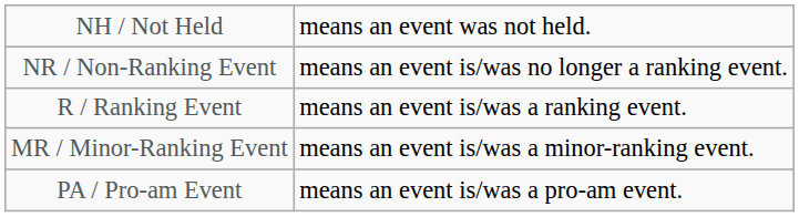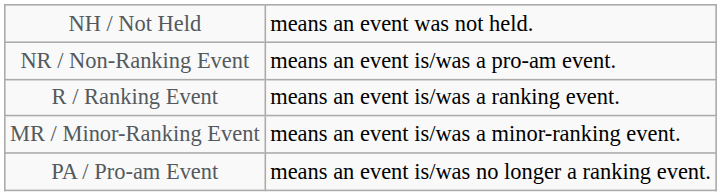 <table class="wikitable" style="font-size:90%">
 <tr>
 <td style="text-align:center; color:var(--color-subtle, #54595D);" colspan="4">NH / Not Held</td>
 <td>means an event was not held.</td>
 </tr>
 <tr>
 <td style="text-align:center; color:var(--color-subtle, #54595D);" colspan="4">NR / Non-Ranking Event</td>
-<td>means an event is/was no longer a ranking event.</td>
+<td>means an event is/was a pro-am event.</td>
 </tr>
 <tr>
 <td style="text-align:center; color:var(--color-subtle, #54595D);" colspan="4">R / Ranking Event</td>
 <td>means an event is/was a ranking event.</td>
 </tr>
 <tr>
 <td style="text-align:center; color:var(--color-subtle, #54595D);" colspan="4">MR / Minor-Ranking Event</td>
 <td>means an event is/was a minor-ranking event.</td>
 </tr>
 <tr>
 <td style="text-align:center; color:var(--color-subtle, #54595D);" colspan="4">PA / Pro-am Event</td>
-<td>means an event is/was a pro-am event.</td>
+<td>means an event is/was no longer a ranking event.</td>
 </tr>
 </table>
